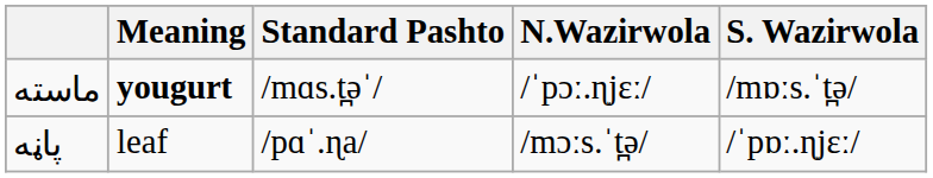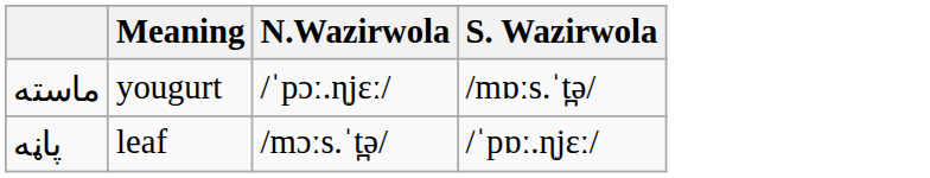 <table class="wikitable">
 <tr>
 <th></th>
 <th>Meaning</th>
-<th>Standard Pashto</th>
 <th>N.Wazirwola</th>
 <th>S. Wazirwola</th>
 </tr>
 <tr>
 <td>ماسته</td>
-<td><strong>yougurt</strong></td>
-<td>/mɑs.t̪əˈ/</td>
+<td>yougurt</td>
 <td>/ˈpɔː.ɳjɛː/</td>
 <td>/mɒːs.ˈt̪ə/</td>
 </tr>
 <tr>
 <td>پاڼه</td>
 <td>leaf</td>
-<td>/pɑˈ.ɳa/</td>
 <td>/mɔːs.ˈt̪ə/</td>
 <td>/ˈpɒː.ɳjɛː/</td>
 </tr>
 </table>
